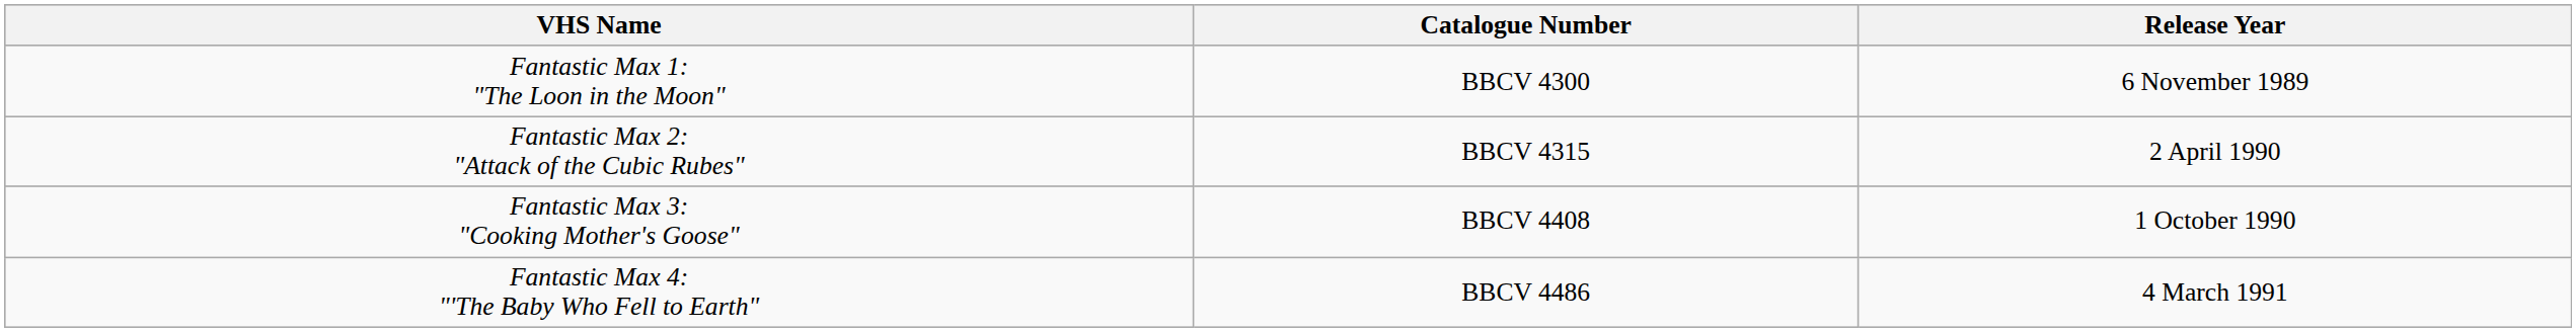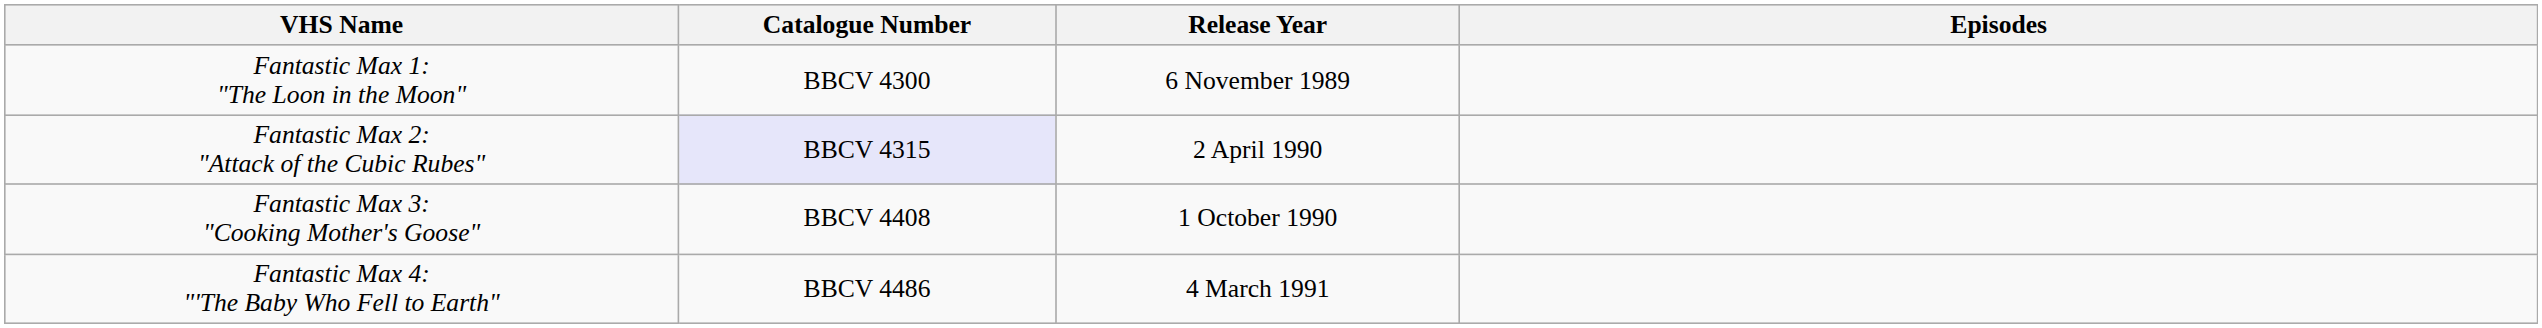 <table class="wikitable" style="text-align:center; width:100%;">
 <tr>
 <th style="width:25%;">VHS Name</th>
 <th style="width:14%;">Catalogue Number</th>
 <th style="width:15%;">Release Year</th>
+<th style="width:40%;">Episodes</th>
 </tr>
 <tr>
 <td><em>Fantastic Max 1:<br>"The Loon in the Moon"</em></td>
 <td style="text-align:center;">BBCV 4300</td>
 <td style="text-align:center;">6 November 1989</td>
+<td style="text-align:center;"></td>
 </tr>
 <tr>
 <td><em>Fantastic Max 2:<br>"Attack of the Cubic Rubes"</em></td>
-<td style="text-align:center;">BBCV 4315</td>
+<td style="background: lavender; text-align:center;">BBCV 4315</td>
 <td style="text-align:center;">2 April 1990</td>
+<td style="text-align:center;"></td>
 </tr>
 <tr>
 <td><em>Fantastic Max 3:<br>"Cooking Mother's Goose"</em></td>
 <td style="text-align:center;">BBCV 4408</td>
 <td style="text-align:center;">1 October 1990</td>
+<td style="text-align:center;"></td>
 </tr>
 <tr>
 <td><em>Fantastic Max 4:<br>"'The Baby Who Fell to Earth"</em></td>
 <td style="text-align:center;">BBCV 4486</td>
 <td style="text-align:center;">4 March 1991</td>
+<td style="text-align:center;"></td>
 </tr>
 </table>
